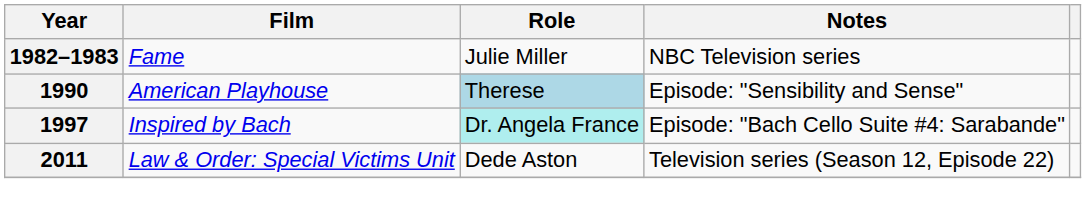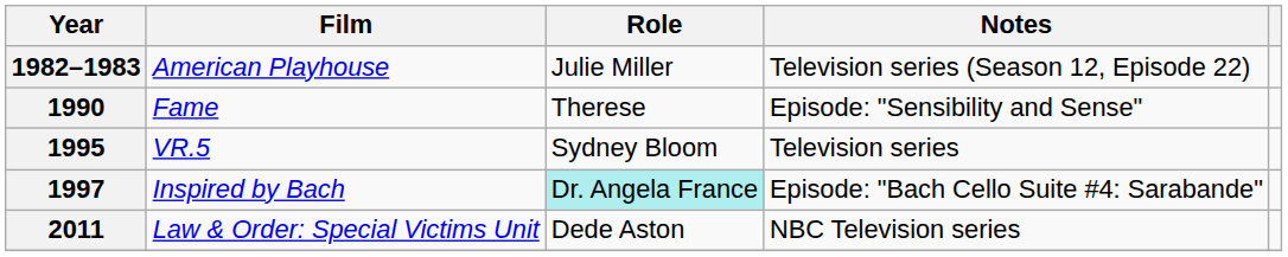 <table class="wikitable sortable plainrowheaders">
 <tr>
 <th>Year</th>
 <th>Film</th>
 <th>Role</th>
 <th>Notes</th>
 <th class="unsortable"></th>
 </tr>
 <tr>
 <th scope="row">1982–1983</th>
-<td><em><a href='#'>Fame</a></em></td>
+<td><em><a href='#'>American Playhouse</a></em></td>
 <td>Julie Miller</td>
-<td>NBC Television series</td>
+<td>Television series (Season 12, Episode 22)</td>
 <td style="text-align:center;"></td>
 </tr>
 <tr>
 <th scope="row">1990</th>
-<td><em><a href='#'>American Playhouse</a></em></td>
-<td style="background: lightblue;">Therese</td>
+<td><em><a href='#'>Fame</a></em></td>
+<td>Therese</td>
 <td>Episode: "Sensibility and Sense"</td>
+<td style="text-align:center;"></td>
+</tr>
+<tr>
+<th scope="row">1995</th>
+<td><em><a href='#'>VR.5</a></em></td>
+<td>Sydney Bloom</td>
+<td>Television series</td>
 <td style="text-align:center;"></td>
 </tr>
 <tr>
 <th scope="row">1997</th>
 <td><em><a href='#'>Inspired by Bach</a></em></td>
 <td style="background: paleturquoise;">Dr. Angela France</td>
 <td>Episode: "Bach Cello Suite #4: Sarabande"</td>
 <td style="text-align:center;"></td>
 </tr>
 <tr>
 <th scope="row">2011</th>
 <td><em><a href='#'>Law & Order: Special Victims Unit</a></em></td>
 <td>Dede Aston</td>
-<td>Television series (Season 12, Episode 22)</td>
+<td>NBC Television series</td>
 <td style="text-align:center;"></td>
 </tr>
 <tr>
 </tr>
 </table>
